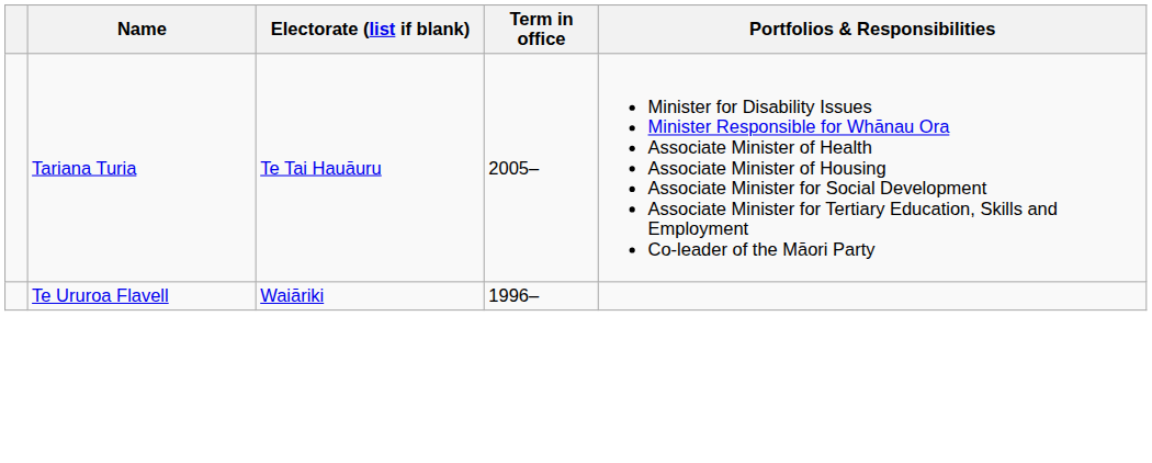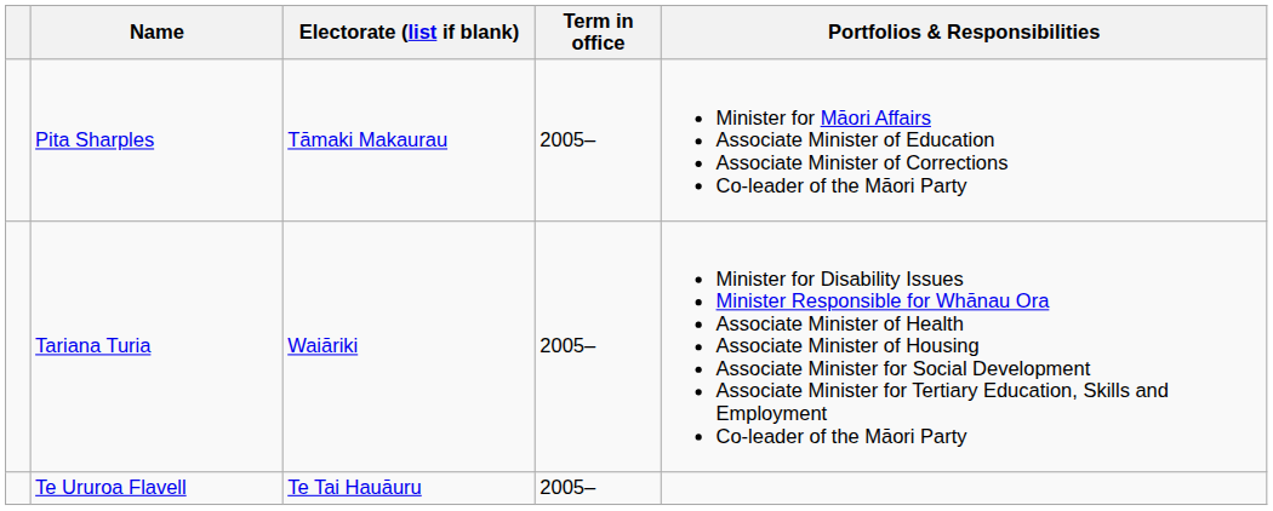 <table class="wikitable" style="width:80%;">
 <tr>
 <th style="width:2%;"></th>
 <th style="width:20%;">Name</th>
 <th style="width:20%;">Electorate (<a href='#'>list</a> if blank)</th>
 <th style="width:10%;">Term in office</th>
 <th style="width:48%;">Portfolios & Responsibilities</th>
 </tr>
 <tr>
 <td></td>
+<td><a href='#'>Pita Sharples</a></td>
+<td><a href='#'>Tāmaki Makaurau</a></td>
+<td>2005–</td>
+<td><br><ul><li>Minister for <a href='#'>Māori Affairs</a></li><li>Associate Minister of Education</li><li>Associate Minister of Corrections</li><li>Co-leader of the Māori Party</li></ul></td>
+</tr>
+<tr>
+<td></td>
 <td><a href='#'>Tariana Turia</a></td>
-<td><a href='#'>Te Tai Hauāuru</a></td>
+<td><a href='#'>Waiāriki</a></td>
 <td>2005–</td>
 <td><br><ul><li>Minister for Disability Issues </li><li><a href='#'>Minister Responsible for Whānau Ora</a></li><li>Associate Minister of Health </li><li>Associate Minister of Housing </li><li>Associate Minister for Social Development </li><li>Associate Minister for Tertiary Education, Skills and Employment </li><li>Co-leader of the Māori Party</li></ul></td>
 </tr>
 <tr>
 <td></td>
 <td><a href='#'>Te Ururoa Flavell</a></td>
-<td><a href='#'>Waiāriki</a></td>
-<td>1996–</td>
+<td><a href='#'>Te Tai Hauāuru</a></td>
+<td>2005–</td>
 <td></td>
 </tr>
 </table>
